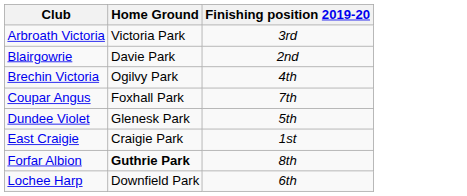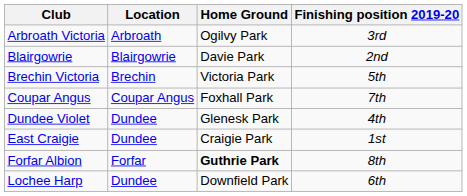 <table class="wikitable sortable" style="text-align:left;">
 <tr>
 <th>Club</th>
+<th>Location</th>
 <th>Home Ground</th>
 <th>Finishing position <a href='#'>2019-20</a></th>
 </tr>
 <tr>
 <td><a href='#'>Arbroath Victoria</a></td>
-<td>Victoria Park</td>
+<td><a href='#'>Arbroath</a></td>
+<td>Ogilvy Park</td>
 <td style="text-align:center;"><em>3rd</em></td>
 </tr>
 <tr>
+<td><a href='#'>Blairgowrie</a></td>
 <td><a href='#'>Blairgowrie</a></td>
 <td>Davie Park</td>
 <td style="text-align:center;"><em>2nd</em></td>
 </tr>
 <tr>
 <td><a href='#'>Brechin Victoria</a></td>
-<td>Ogilvy Park</td>
-<td style="text-align:center;"><em>4th</em></td>
+<td><a href='#'>Brechin</a></td>
+<td>Victoria Park</td>
+<td style="text-align:center;"><em>5th</em></td>
 </tr>
 <tr>
+<td><a href='#'>Coupar Angus</a></td>
 <td><a href='#'>Coupar Angus</a></td>
 <td>Foxhall Park</td>
 <td style="text-align:center;"><em>7th</em></td>
 </tr>
 <tr>
 <td><a href='#'>Dundee Violet</a></td>
+<td><a href='#'>Dundee</a></td>
 <td>Glenesk Park</td>
-<td style="text-align:center;"><em>5th</em></td>
+<td style="text-align:center;"><em>4th</em></td>
 </tr>
 <tr>
 <td><a href='#'>East Craigie</a></td>
+<td><a href='#'>Dundee</a></td>
 <td>Craigie Park</td>
 <td style="text-align:center;"><em>1st</em></td>
 </tr>
 <tr>
 <td><a href='#'>Forfar Albion</a></td>
+<td><a href='#'>Forfar</a></td>
 <td><strong>Guthrie Park</strong></td>
 <td style="text-align:center;"><em>8th</em></td>
 </tr>
 <tr>
 <td><a href='#'>Lochee Harp</a></td>
+<td><a href='#'>Dundee</a></td>
 <td>Downfield Park</td>
 <td style="text-align:center;"><em>6th</em></td>
 </tr>
 </table>
